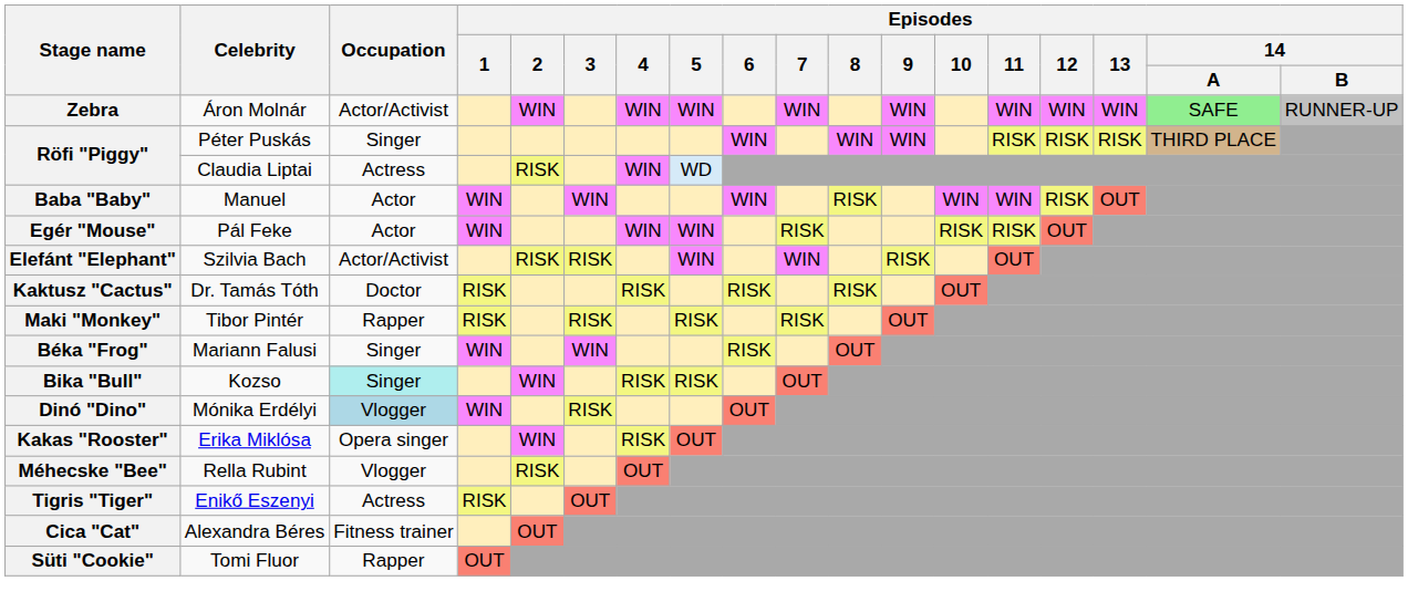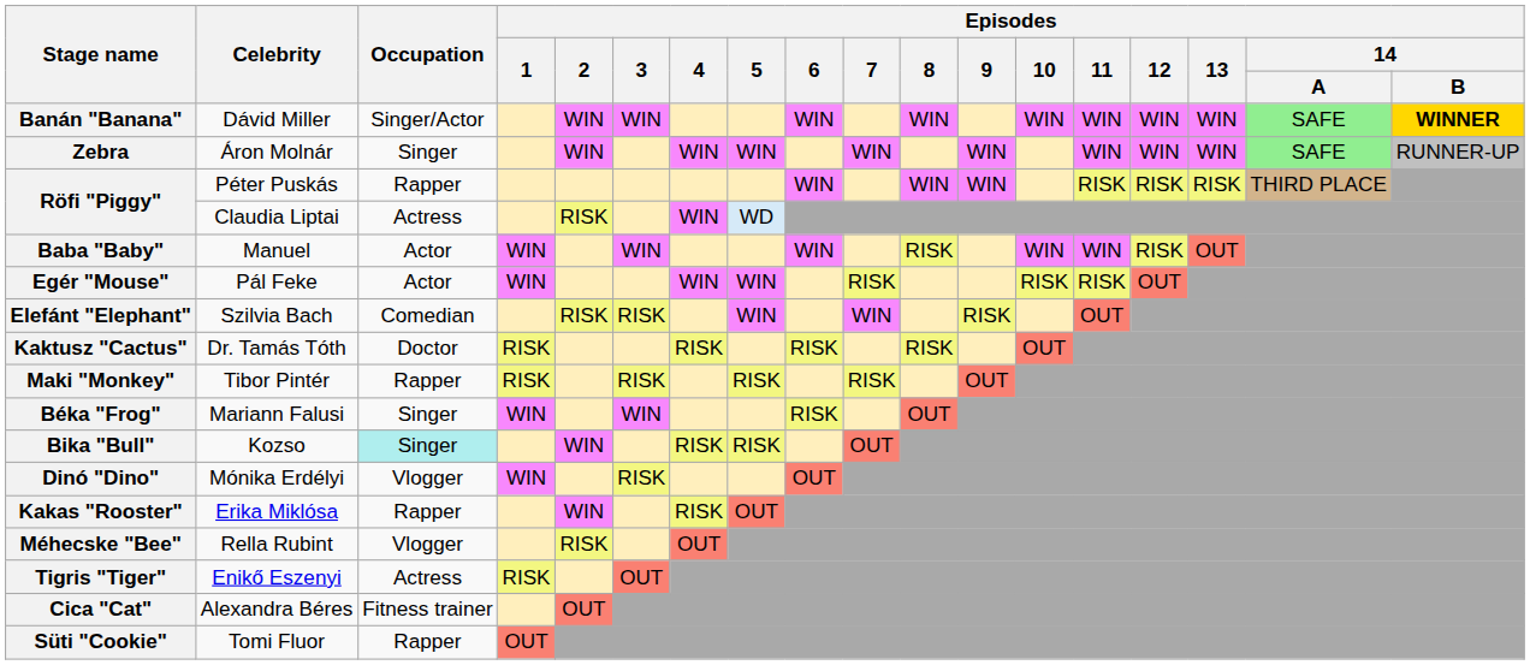 <table class="wikitable" style="text-align:center">
 <tr>
 <th rowspan="3">Stage name</th>
 <th rowspan="3">Celebrity</th>
 <th rowspan="3">Occupation</th>
 <th colspan="15">Episodes</th>
 </tr>
 <tr>
 <th rowspan="2">1</th>
 <th rowspan="2">2</th>
 <th rowspan="2">3</th>
 <th rowspan="2">4</th>
 <th rowspan="2">5</th>
 <th rowspan="2">6</th>
 <th rowspan="2">7</th>
 <th rowspan="2">8</th>
 <th rowspan="2">9</th>
 <th rowspan="2">10</th>
 <th rowspan="2">11</th>
 <th rowspan="2">12</th>
 <th rowspan="2">13</th>
 <th colspan="2">14</th>
 </tr>
 <tr>
 <th>A</th>
 <th>B</th>
 </tr>
 <tr>
+<th>Banán "Banana"</th>
+<td>Dávid Miller</td>
+<td>Singer/Actor</td>
+<td bgcolor="FFEFBD"></td>
+<td bgcolor="F888FD">WIN</td>
+<td bgcolor="F888FD">WIN</td>
+<td bgcolor="FFEFBD"></td>
+<td bgcolor="FFEFBD"></td>
+<td bgcolor="F888FD">WIN</td>
+<td bgcolor="FFEFBD"></td>
+<td bgcolor="F888FD">WIN</td>
+<td bgcolor="FFEFBD"></td>
+<td bgcolor="F888FD">WIN</td>
+<td bgcolor="F888FD">WIN</td>
+<td bgcolor="F888FD">WIN</td>
+<td bgcolor="F888FD">WIN</td>
+<td bgcolor="lightgreen">SAFE</td>
+<td bgcolor="gold"><strong>WINNER</strong></td>
+</tr>
+<tr>
 <th>Zebra</th>
 <td>Áron Molnár</td>
-<td>Actor/Activist</td>
+<td>Singer</td>
 <td bgcolor="FFEFBD"></td>
 <td bgcolor="F888FD">WIN</td>
 <td bgcolor="FFEFBD"></td>
 <td bgcolor="F888FD">WIN</td>
 <td bgcolor="F888FD">WIN</td>
 <td bgcolor="FFEFBD"></td>
 <td bgcolor="F888FD">WIN</td>
 <td bgcolor="FFEFBD"></td>
 <td bgcolor="F888FD">WIN</td>
 <td bgcolor="FFEFBD"></td>
 <td bgcolor="F888FD">WIN</td>
 <td bgcolor="F888FD">WIN</td>
 <td bgcolor="F888FD">WIN</td>
 <td bgcolor="lightgreen">SAFE</td>
 <td bgcolor="silver">RUNNER-UP</td>
 </tr>
 <tr>
 <th rowspan="2">Röfi "Piggy"</th>
 <td>Péter Puskás</td>
-<td>Singer</td>
+<td>Rapper</td>
 <td bgcolor="FFEFBD"></td>
 <td bgcolor="FFEFBD"></td>
 <td bgcolor="FFEFBD"></td>
 <td bgcolor="FFEFBD"></td>
 <td bgcolor="FFEFBD"></td>
 <td bgcolor="F888FD">WIN</td>
 <td bgcolor="FFEFBD"></td>
 <td bgcolor="F888FD">WIN</td>
 <td bgcolor="F888FD">WIN</td>
 <td bgcolor="FFEFBD"></td>
 <td bgcolor="F3F781">RISK</td>
 <td bgcolor="F3F781">RISK</td>
 <td bgcolor="F3F781">RISK</td>
 <td bgcolor="tan">THIRD PLACE</td>
 <td style="background:darkgrey"></td>
 </tr>
 <tr>
 <td>Claudia Liptai</td>
 <td>Actress</td>
 <td bgcolor="FFEFBD"></td>
 <td bgcolor="F3F781">RISK</td>
 <td bgcolor="FFEFBD"></td>
 <td bgcolor="F888FD">WIN</td>
 <td bgcolor="#D6EAF8">WD</td>
 <td colspan="10" style="background:darkgrey"></td>
 </tr>
 <tr>
 <th>Baba "Baby"</th>
 <td>Manuel</td>
 <td>Actor</td>
 <td bgcolor="F888FD">WIN</td>
 <td bgcolor="FFEFBD"></td>
 <td bgcolor="F888FD">WIN</td>
 <td bgcolor="FFEFBD"></td>
 <td bgcolor="FFEFBD"></td>
 <td bgcolor="F888FD">WIN</td>
 <td bgcolor="FFEFBD"></td>
 <td bgcolor="F3F781">RISK</td>
 <td bgcolor="FFEFBD"></td>
 <td bgcolor="F888FD">WIN</td>
 <td bgcolor="F888FD">WIN</td>
 <td bgcolor="F3F781">RISK</td>
 <td bgcolor="salmon">OUT</td>
 <td colspan="2" style="background:darkgrey"></td>
 </tr>
 <tr>
 <th>Egér "Mouse"</th>
 <td>Pál Feke</td>
 <td>Actor</td>
 <td bgcolor="F888FD">WIN</td>
 <td bgcolor="FFEFBD"></td>
 <td bgcolor="FFEFBD"></td>
 <td bgcolor="F888FD">WIN</td>
 <td bgcolor="F888FD">WIN</td>
 <td bgcolor="FFEFBD"></td>
 <td bgcolor="F3F781">RISK</td>
 <td bgcolor="FFEFBD"></td>
 <td bgcolor="FFEFBD"></td>
 <td bgcolor="F3F781">RISK</td>
 <td bgcolor="F3F781">RISK</td>
 <td bgcolor="salmon">OUT</td>
 <td colspan="3" style="background:darkgrey"></td>
 </tr>
 <tr>
 <th>Elefánt "Elephant"</th>
 <td>Szilvia Bach</td>
-<td>Actor/Activist</td>
+<td>Comedian</td>
 <td bgcolor="FFEFBD"></td>
 <td bgcolor="F3F781">RISK</td>
 <td bgcolor="F3F781">RISK</td>
 <td bgcolor="FFEFBD"></td>
 <td bgcolor="F888FD">WIN</td>
 <td bgcolor="FFEFBD"></td>
 <td bgcolor="F888FD">WIN</td>
 <td bgcolor="FFEFBD"></td>
 <td bgcolor="F3F781">RISK</td>
 <td bgcolor="FFEFBD"></td>
 <td bgcolor="salmon">OUT</td>
 <td colspan="4" style="background:darkgrey"></td>
 </tr>
 <tr>
 <th>Kaktusz "Cactus"</th>
 <td>Dr. Tamás Tóth</td>
 <td>Doctor</td>
 <td bgcolor="F3F781">RISK</td>
 <td bgcolor="FFEFBD"></td>
 <td bgcolor="FFEFBD"></td>
 <td bgcolor="F3F781">RISK</td>
 <td bgcolor="FFEFBD"></td>
 <td bgcolor="F3F781">RISK</td>
 <td bgcolor="FFEFBD"></td>
 <td bgcolor="F3F781">RISK</td>
 <td bgcolor="FFEFBD"></td>
 <td bgcolor="salmon">OUT</td>
 <td colspan="5" style="background:darkgrey"></td>
 </tr>
 <tr>
 <th>Maki "Monkey"</th>
 <td>Tibor Pintér</td>
 <td>Rapper</td>
 <td bgcolor="F3F781">RISK</td>
 <td bgcolor="FFEFBD"></td>
 <td bgcolor="F3F781">RISK</td>
 <td bgcolor="FFEFBD"></td>
 <td bgcolor="F3F781">RISK</td>
 <td bgcolor="FFEFBD"></td>
 <td bgcolor="F3F781">RISK</td>
 <td bgcolor="FFEFBD"></td>
 <td bgcolor="salmon">OUT</td>
 <td colspan="6" style="background:darkgrey"></td>
 </tr>
 <tr>
 <th>Béka "Frog"</th>
 <td>Mariann Falusi</td>
 <td>Singer</td>
 <td bgcolor="F888FD">WIN</td>
 <td bgcolor="FFEFBD"></td>
 <td bgcolor="F888FD">WIN</td>
 <td bgcolor="FFEFBD"></td>
 <td bgcolor="FFEFBD"></td>
 <td bgcolor="F3F781">RISK</td>
 <td bgcolor="FFEFBD"></td>
 <td bgcolor="salmon">OUT</td>
 <td colspan="7" style="background:darkgrey"></td>
 </tr>
 <tr>
 <th>Bika "Bull"</th>
 <td>Kozso</td>
 <td style="background: paleturquoise;">Singer</td>
 <td bgcolor="FFEFBD"></td>
 <td bgcolor="F888FD">WIN</td>
 <td bgcolor="FFEFBD"></td>
 <td bgcolor="F3F781">RISK</td>
 <td bgcolor="F3F781">RISK</td>
 <td bgcolor="FFEFBD"></td>
 <td bgcolor="salmon">OUT</td>
 <td colspan="8" style="background:darkgrey"></td>
 </tr>
 <tr>
 <th>Dinó "Dino"</th>
 <td>Mónika Erdélyi</td>
-<td style="background: lightblue;">Vlogger</td>
+<td>Vlogger</td>
 <td bgcolor="F888FD">WIN</td>
 <td bgcolor="FFEFBD"></td>
 <td bgcolor="F3F781">RISK</td>
 <td bgcolor="FFEFBD"></td>
 <td bgcolor="FFEFBD"></td>
 <td bgcolor="salmon">OUT</td>
 <td colspan="9" style="background:darkgrey"></td>
 </tr>
 <tr>
 <th>Kakas "Rooster"</th>
 <td><a href='#'>Erika Miklósa</a></td>
-<td>Opera singer</td>
+<td>Rapper</td>
 <td bgcolor="FFEFBD"></td>
 <td bgcolor="F888FD">WIN</td>
 <td bgcolor="FFEFBD"></td>
 <td bgcolor="F3F781">RISK</td>
 <td bgcolor="salmon">OUT</td>
 <td colspan="10" style="background:darkgrey"></td>
 </tr>
 <tr>
 <th>Méhecske "Bee"</th>
 <td>Rella Rubint</td>
 <td>Vlogger</td>
 <td bgcolor="FFEFBD"></td>
 <td bgcolor="F3F781">RISK</td>
 <td bgcolor="FFEFBD"></td>
 <td bgcolor="salmon">OUT</td>
 <td colspan="11" style="background:darkgrey"></td>
 </tr>
 <tr>
 <th>Tigris "Tiger"</th>
 <td><a href='#'>Enikő Eszenyi</a></td>
 <td>Actress</td>
 <td bgcolor="F3F781">RISK</td>
 <td bgcolor="FFEFBD"></td>
 <td bgcolor="salmon">OUT</td>
 <td colspan="12" style="background:darkgrey"></td>
 </tr>
 <tr>
 <th>Cica "Cat"</th>
 <td>Alexandra Béres</td>
 <td>Fitness trainer</td>
 <td bgcolor="FFEFBD"></td>
 <td bgcolor="salmon">OUT</td>
 <td colspan="13" style="background:darkgrey"></td>
 </tr>
 <tr>
 <th>Süti "Cookie"</th>
 <td>Tomi Fluor</td>
 <td>Rapper</td>
 <td bgcolor="salmon">OUT</td>
 <td colspan="14" style="background:darkgrey"></td>
 </tr>
 </table>
